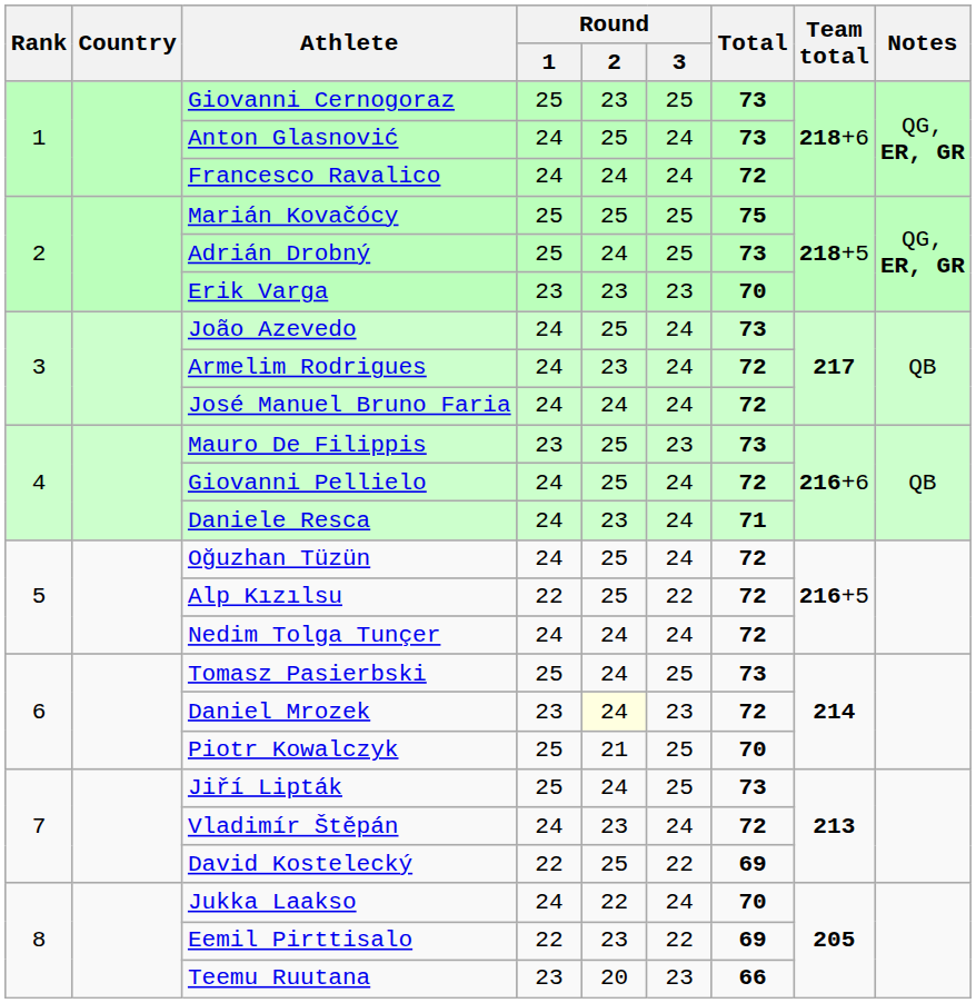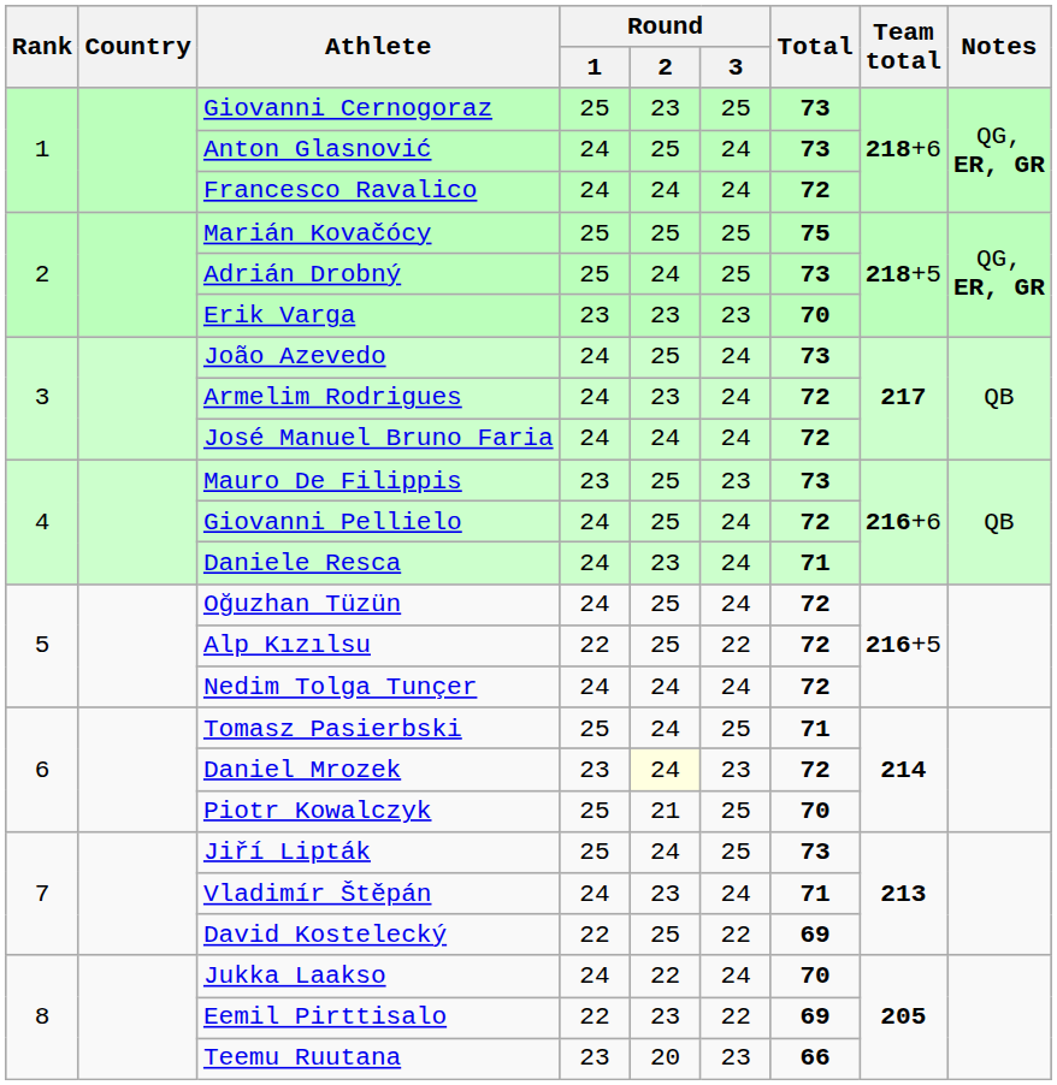 <table class="wikitable sortable" style="text-align:center">
 <tr>
 <th rowspan=2>Rank</th>
 <th rowspan=2>Country</th>
 <th rowspan=2>Athlete</th>
 <th colspan=3>Round</th>
 <th rowspan=2>Total</th>
 <th rowspan=2>Team<br>total</th>
 <th rowspan=2 class="unsortable">Notes</th>
 </tr>
 <tr>
 <th width=30px>1</th>
 <th width=30px>2</th>
 <th width=30px>3</th>
 </tr>
 <tr bgcolor=bbffbb>
 <td rowspan=3>1</td>
 <td rowspan=3 align=left></td>
 <td align=left><a href='#'>Giovanni Cernogoraz</a></td>
 <td>25</td>
 <td>23</td>
 <td>25</td>
 <td><strong>73</strong></td>
 <td rowspan=3><strong>218</strong>+6</td>
 <td rowspan=3>QG,<br><strong>ER, GR</strong></td>
 </tr>
 <tr bgcolor=bbffbb>
 <td align=left><a href='#'>Anton Glasnović</a></td>
 <td>24</td>
 <td>25</td>
 <td>24</td>
 <td><strong>73</strong></td>
 </tr>
 <tr bgcolor=bbffbb>
 <td align=left><a href='#'>Francesco Ravalico</a></td>
 <td>24</td>
 <td>24</td>
 <td>24</td>
 <td><strong>72</strong></td>
 </tr>
 <tr bgcolor=bbffbb>
 <td rowspan=3>2</td>
 <td rowspan=3 align=left></td>
 <td align=left><a href='#'>Marián Kovačócy</a></td>
 <td>25</td>
 <td>25</td>
 <td>25</td>
 <td><strong>75</strong></td>
 <td rowspan=3><strong>218</strong>+5</td>
 <td rowspan=3>QG,<br><strong>ER, GR</strong></td>
 </tr>
 <tr bgcolor=bbffbb>
 <td align=left><a href='#'>Adrián Drobný</a></td>
 <td>25</td>
 <td>24</td>
 <td>25</td>
 <td><strong>73</strong></td>
 </tr>
 <tr bgcolor=bbffbb>
 <td align=left><a href='#'>Erik Varga</a></td>
 <td>23</td>
 <td>23</td>
 <td>23</td>
 <td><strong>70</strong></td>
 </tr>
 <tr bgcolor=ccffcc>
 <td rowspan=3>3</td>
 <td rowspan=3 align=left></td>
 <td align=left><a href='#'>João Azevedo</a></td>
 <td>24</td>
 <td>25</td>
 <td>24</td>
 <td><strong>73</strong></td>
 <td rowspan=3><strong>217</strong></td>
 <td rowspan=3>QB</td>
 </tr>
 <tr bgcolor=ccffcc>
 <td align=left><a href='#'>Armelim Rodrigues</a></td>
 <td>24</td>
 <td>23</td>
 <td>24</td>
 <td><strong>72</strong></td>
 </tr>
 <tr bgcolor=ccffcc>
 <td align=left><a href='#'>José Manuel Bruno Faria</a></td>
 <td>24</td>
 <td>24</td>
 <td>24</td>
 <td><strong>72</strong></td>
 </tr>
 <tr bgcolor=ccffcc>
 <td rowspan=3>4</td>
 <td rowspan=3 align=left></td>
 <td align=left><a href='#'>Mauro De Filippis</a></td>
 <td>23</td>
 <td>25</td>
 <td>23</td>
 <td><strong>73</strong></td>
 <td rowspan=3><strong>216</strong>+6</td>
 <td rowspan=3>QB</td>
 </tr>
 <tr bgcolor=ccffcc>
 <td align=left><a href='#'>Giovanni Pellielo</a></td>
 <td>24</td>
 <td>25</td>
 <td>24</td>
 <td><strong>72</strong></td>
 </tr>
 <tr bgcolor=ccffcc>
 <td align=left><a href='#'>Daniele Resca</a></td>
 <td>24</td>
 <td>23</td>
 <td>24</td>
 <td><strong>71</strong></td>
 </tr>
 <tr>
 <td rowspan=3>5</td>
 <td rowspan=3 align=left></td>
 <td align=left><a href='#'>Oğuzhan Tüzün</a></td>
 <td>24</td>
 <td>25</td>
 <td>24</td>
 <td><strong>72</strong></td>
 <td rowspan=3><strong>216</strong>+5</td>
 <td rowspan=3></td>
 </tr>
 <tr>
 <td align=left><a href='#'>Alp Kızılsu</a></td>
 <td>22</td>
 <td>25</td>
 <td>22</td>
 <td><strong>72</strong></td>
 </tr>
 <tr>
 <td align=left><a href='#'>Nedim Tolga Tunçer</a></td>
 <td>24</td>
 <td>24</td>
 <td>24</td>
 <td><strong>72</strong></td>
 </tr>
 <tr>
 <td rowspan=3>6</td>
 <td rowspan=3 align=left></td>
 <td align=left><a href='#'>Tomasz Pasierbski</a></td>
 <td>25</td>
 <td>24</td>
 <td>25</td>
-<td><strong>73</strong></td>
+<td><strong>71</strong></td>
 <td rowspan=3><strong>214</strong></td>
 <td rowspan=3></td>
 </tr>
 <tr>
 <td align=left><a href='#'>Daniel Mrozek</a></td>
 <td>23</td>
 <td style="background: lightyellow;">24</td>
 <td>23</td>
 <td><strong>72</strong></td>
 </tr>
 <tr>
 <td align=left><a href='#'>Piotr Kowalczyk</a></td>
 <td>25</td>
 <td>21</td>
 <td>25</td>
 <td><strong>70</strong></td>
 </tr>
 <tr>
 <td rowspan=3>7</td>
 <td rowspan=3 align=left></td>
 <td align=left><a href='#'>Jiří Lipták</a></td>
 <td>25</td>
 <td>24</td>
 <td>25</td>
 <td><strong>73</strong></td>
 <td rowspan=3><strong>213</strong></td>
 <td rowspan=3></td>
 </tr>
 <tr>
 <td align=left><a href='#'>Vladimír Štěpán</a></td>
 <td>24</td>
 <td>23</td>
 <td>24</td>
-<td><strong>72</strong></td>
+<td><strong>71</strong></td>
 </tr>
 <tr>
 <td align=left><a href='#'>David Kostelecký</a></td>
 <td>22</td>
 <td>25</td>
 <td>22</td>
 <td><strong>69</strong></td>
 </tr>
 <tr>
 <td rowspan=3>8</td>
 <td rowspan=3 align=left></td>
 <td align=left><a href='#'>Jukka Laakso</a></td>
 <td>24</td>
 <td>22</td>
 <td>24</td>
 <td><strong>70</strong></td>
 <td rowspan=3><strong>205</strong></td>
 <td rowspan=3></td>
 </tr>
 <tr>
 <td align=left><a href='#'>Eemil Pirttisalo</a></td>
 <td>22</td>
 <td>23</td>
 <td>22</td>
 <td><strong>69</strong></td>
 </tr>
 <tr>
 <td align=left><a href='#'>Teemu Ruutana</a></td>
 <td>23</td>
 <td>20</td>
 <td>23</td>
 <td><strong>66</strong></td>
 </tr>
 </table>
